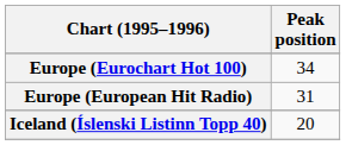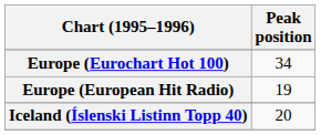 <table class="wikitable sortable plainrowheaders" style="text-align:center">
 <tr>
 <th>Chart (1995–1996)</th>
 <th>Peak<br>position</th>
 </tr>
 <tr>
 </tr>
 <tr>
 </tr>
 <tr>
 <th scope="row">Europe (<a href='#'>Eurochart Hot 100</a>)</th>
 <td>34</td>
 </tr>
 <tr>
 <th scope="row">Europe (European Hit Radio)</th>
-<td>31</td>
+<td>19</td>
 </tr>
 <tr>
 </tr>
 <tr>
 </tr>
 <tr>
 <th scope="row">Iceland (<a href='#'>Íslenski Listinn Topp 40</a>)</th>
 <td>20</td>
 </tr>
 <tr>
 </tr>
 <tr>
 </tr>
 <tr>
 </tr>
 <tr>
 </tr>
 <tr>
 </tr>
 <tr>
 </tr>
 <tr>
 </tr>
 <tr>
 </tr>
 <tr>
 </tr>
 <tr>
 </tr>
 <tr>
 </tr>
 <tr>
 </tr>
 <tr>
 </tr>
 </table>
